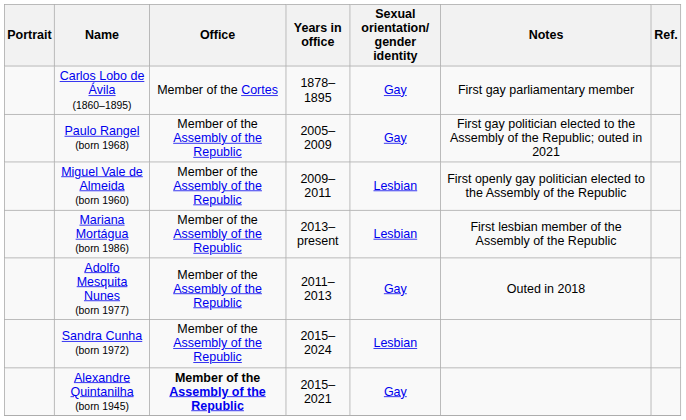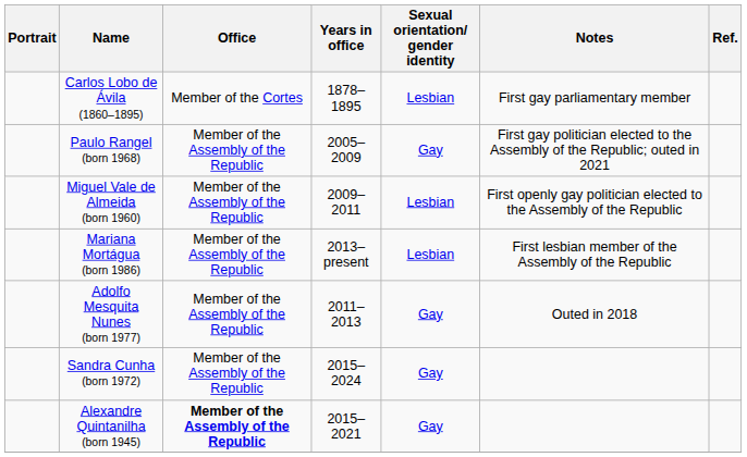 <table class="wikitable sortable" style="text-align:center">
 <tr>
 <th class=unsortable>Portrait</th>
 <th>Name</th>
 <th>Office</th>
 <th>Years in office</th>
 <th>Sexual orientation/<br>gender identity</th>
 <th>Notes</th>
 <th>Ref.</th>
 </tr>
 <tr>
 <td></td>
 <td><a href='#'>Carlos Lobo de Ávila</a><br><small>(1860–1895)</small></td>
 <td>Member of the <a href='#'>Cortes</a></td>
 <td>1878–1895</td>
-<td><a href='#'>Gay</a></td>
+<td><a href='#'>Lesbian</a></td>
 <td>First gay parliamentary member</td>
 <td></td>
 </tr>
 <tr>
 <td></td>
 <td><a href='#'>Paulo Rangel</a><br><small>(born 1968)</small></td>
 <td>Member of the <a href='#'>Assembly of the Republic</a></td>
 <td>2005–2009</td>
 <td><a href='#'>Gay</a></td>
 <td>First gay politician elected to the Assembly of the Republic; outed in 2021</td>
 <td></td>
 </tr>
 <tr>
 <td></td>
 <td><a href='#'>Miguel Vale de Almeida</a><br><small>(born 1960)</small></td>
 <td>Member of the <a href='#'>Assembly of the Republic</a></td>
 <td>2009–2011</td>
 <td><a href='#'>Lesbian</a></td>
 <td>First openly gay politician elected to the Assembly of the Republic</td>
 <td></td>
 </tr>
 <tr>
 <td></td>
 <td><a href='#'>Mariana Mortágua</a><br><small>(born 1986)</small></td>
 <td>Member of the <a href='#'>Assembly of the Republic</a></td>
 <td>2013–present</td>
 <td><a href='#'>Lesbian</a></td>
 <td>First lesbian member of the Assembly of the Republic</td>
 <td></td>
 </tr>
 <tr>
 <td></td>
 <td><a href='#'>Adolfo Mesquita Nunes</a><br><small>(born 1977)</small></td>
 <td>Member of the <a href='#'>Assembly of the Republic</a></td>
 <td>2011–2013</td>
 <td><a href='#'>Gay</a></td>
 <td>Outed in 2018</td>
 <td></td>
 </tr>
 <tr>
 <td></td>
 <td><a href='#'>Sandra Cunha</a><br><small>(born 1972)</small></td>
 <td>Member of the <a href='#'>Assembly of the Republic</a></td>
 <td>2015–2024</td>
-<td><a href='#'>Lesbian</a></td>
+<td><a href='#'>Gay</a></td>
 <td></td>
 <td></td>
 </tr>
 <tr>
 <td></td>
 <td><a href='#'>Alexandre Quintanilha</a><br><small>(born 1945)</small></td>
 <td><strong>Member of the <a href='#'>Assembly of the Republic</a></strong></td>
 <td>2015–2021</td>
 <td><a href='#'>Gay</a></td>
 <td></td>
 <td></td>
 </tr>
 <tr>
 </tr>
 </table>
